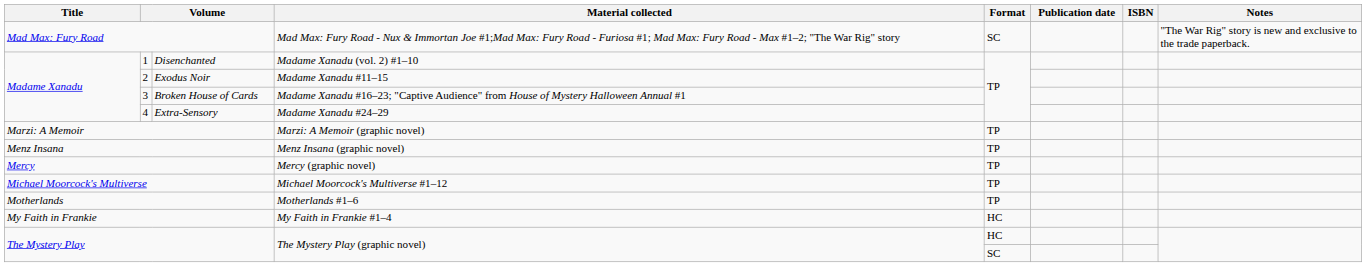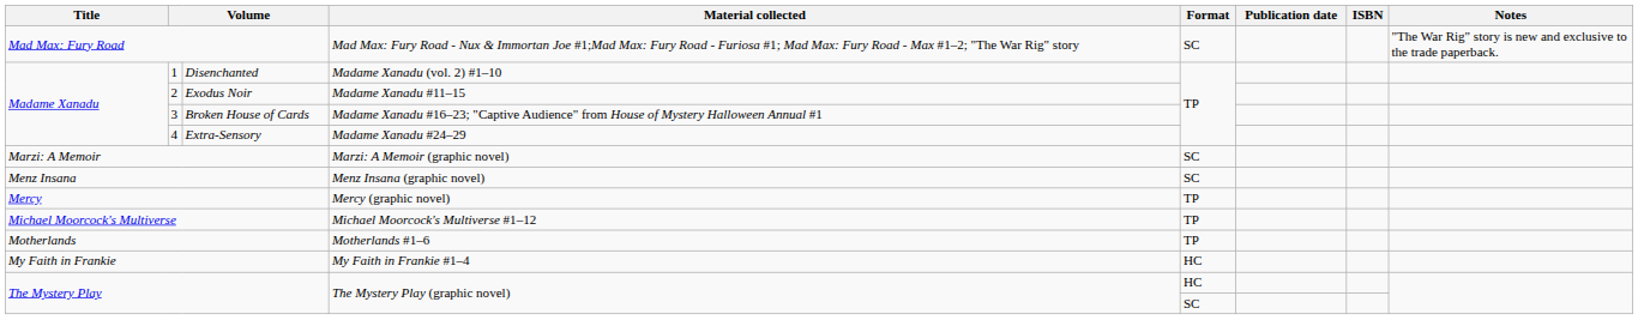 <table class="wikitable">
 <tr>
 <th width="10%">Title</th>
 <th colspan="2">Volume</th>
 <th>Material collected</th>
 <th>Format</th>
 <th>Publication date</th>
 <th>ISBN</th>
 <th width="15%">Notes</th>
 </tr>
 <tr>
 <td colspan="3"><em><a href='#'>Mad Max: Fury Road</a></em></td>
 <td><em>Mad Max: Fury Road - Nux & Immortan Joe</em> #1;<em>Mad Max: Fury Road - Furiosa</em> #1; <em>Mad Max: Fury Road - Max</em> #1–2; "The War Rig" story</td>
 <td>SC</td>
 <td></td>
 <td></td>
 <td>"The War Rig" story is new and exclusive to the trade paperback.</td>
 </tr>
 <tr>
 <td rowspan="4"><em><a href='#'>Madame Xanadu</a></em></td>
 <td>1</td>
 <td><em>Disenchanted</em></td>
 <td><em>Madame Xanadu</em> (vol. 2) #1–10</td>
 <td rowspan="4">TP</td>
 <td></td>
 <td></td>
 <td></td>
 </tr>
 <tr>
 <td>2</td>
 <td><em>Exodus Noir</em></td>
 <td><em>Madame Xanadu</em> #11–15</td>
 <td></td>
 <td></td>
 <td></td>
 </tr>
 <tr>
 <td>3</td>
 <td><em>Broken House of Cards</em></td>
 <td><em>Madame Xanadu</em> #16–23; "Captive Audience" from <em>House of Mystery Halloween Annual</em> #1</td>
 <td></td>
 <td></td>
 <td></td>
 </tr>
 <tr>
 <td>4</td>
 <td><em>Extra-Sensory</em></td>
 <td><em>Madame Xanadu</em> #24–29</td>
 <td></td>
 <td></td>
 <td></td>
 </tr>
 <tr>
 <td colspan="3"><em>Marzi: A Memoir</em></td>
 <td><em>Marzi: A Memoir</em> (graphic novel)</td>
-<td>TP</td>
+<td>SC</td>
 <td></td>
 <td></td>
 <td></td>
 </tr>
 <tr>
 <td colspan="3"><em>Menz Insana</em></td>
 <td><em>Menz Insana</em> (graphic novel)</td>
-<td>TP</td>
+<td>SC</td>
 <td></td>
 <td></td>
 <td></td>
 </tr>
 <tr>
 <td colspan="3"><em><a href='#'>Mercy</a></em></td>
 <td><em>Mercy</em> (graphic novel)</td>
 <td>TP</td>
 <td></td>
 <td></td>
 <td></td>
 </tr>
 <tr>
 <td colspan="3"><em><a href='#'>Michael Moorcock's Multiverse</a></em></td>
 <td><em>Michael Moorcock's Multiverse</em> #1–12</td>
 <td>TP</td>
 <td></td>
 <td></td>
 <td></td>
 </tr>
 <tr>
 <td colspan="3"><em>Motherlands</em></td>
 <td><em>Motherlands</em> #1–6</td>
 <td>TP</td>
 <td></td>
 <td></td>
 <td></td>
 </tr>
 <tr>
 <td colspan="3"><em>My Faith in Frankie</em></td>
 <td><em>My Faith in Frankie</em> #1–4</td>
 <td>HC</td>
 <td></td>
 <td></td>
 <td></td>
 </tr>
 <tr>
 <td colspan="3" rowspan="2"><em><a href='#'>The Mystery Play</a></em></td>
 <td rowspan="2"><em>The Mystery Play</em> (graphic novel)</td>
 <td>HC</td>
 <td></td>
 <td></td>
 <td rowspan="2"></td>
 </tr>
 <tr>
 <td>SC</td>
 <td></td>
 <td></td>
 </tr>
 </table>
